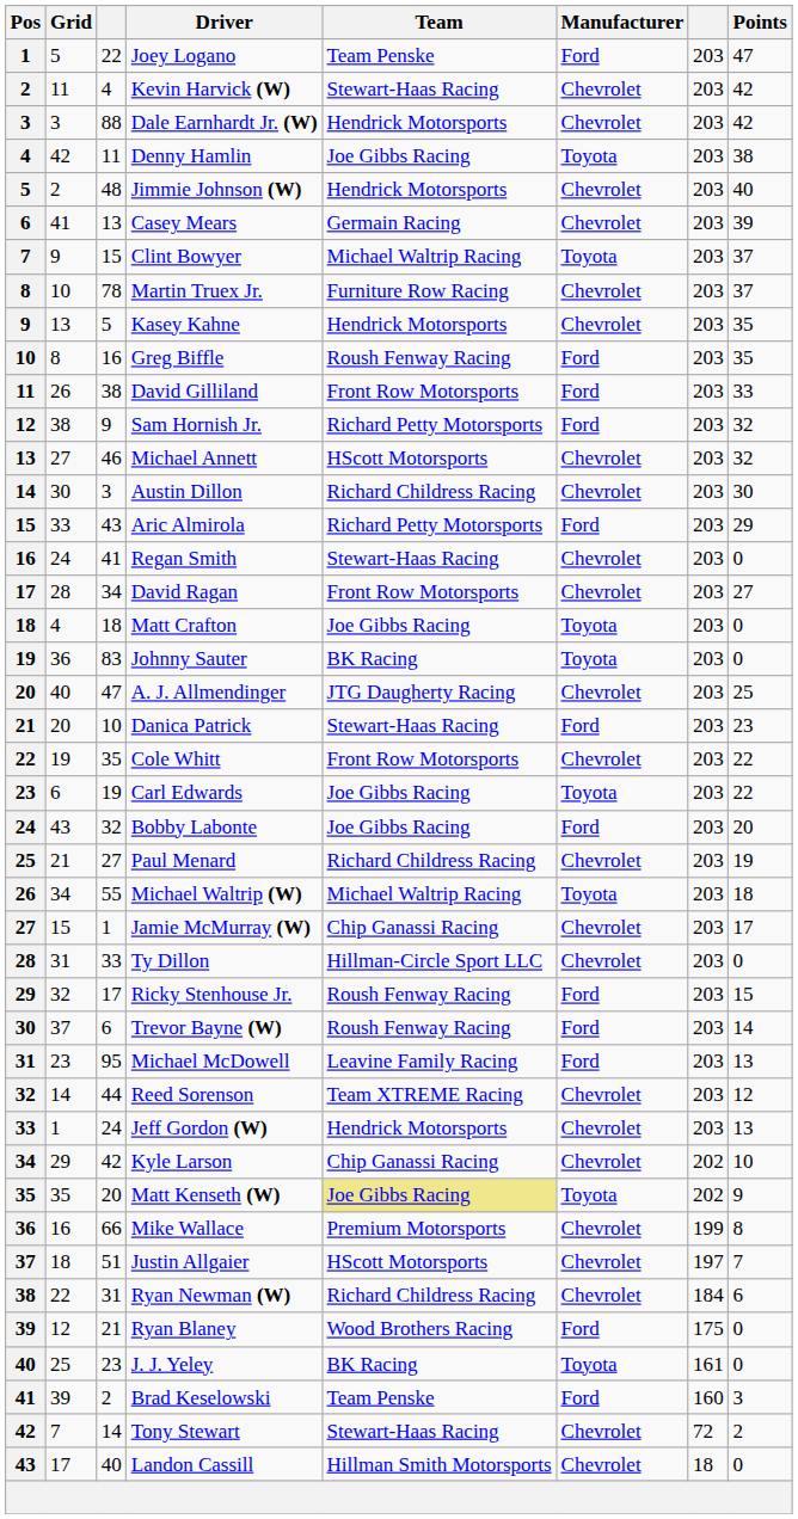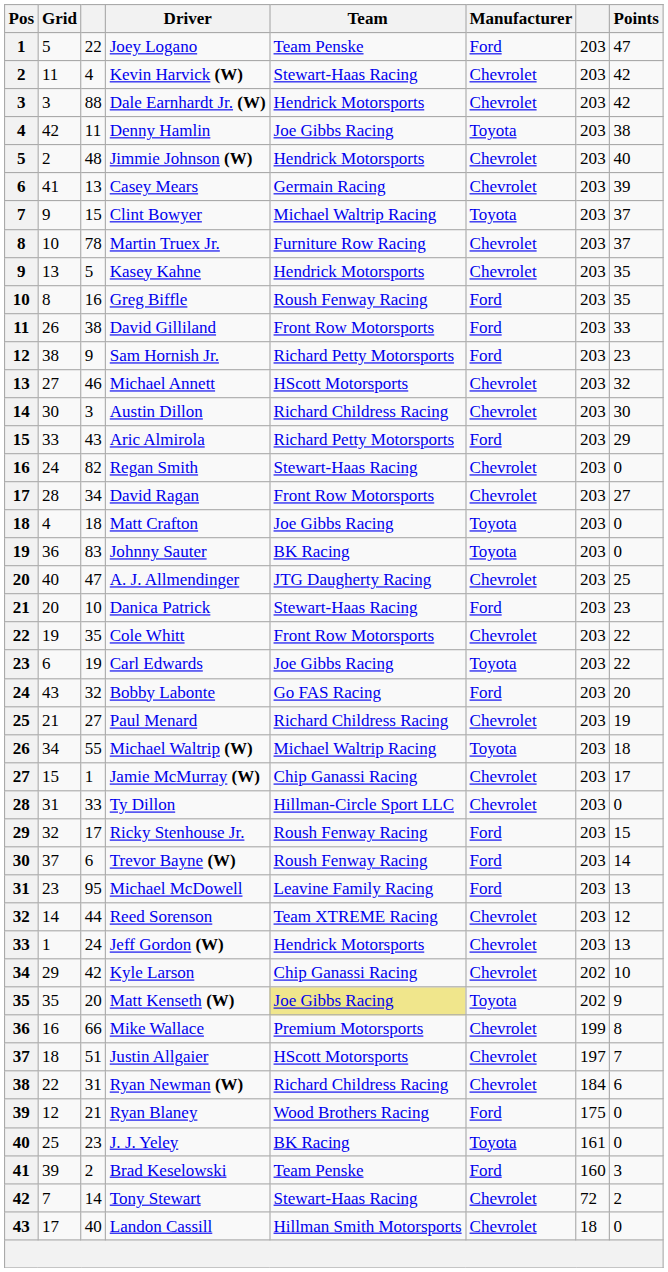 <table class="wikitable" style="font-size:95%">
 <tr>
 <th>Pos</th>
 <th>Grid</th>
 <th></th>
 <th>Driver</th>
 <th>Team</th>
 <th>Manufacturer</th>
 <th></th>
 <th>Points</th>
 </tr>
 <tr>
 <th>1</th>
 <td>5</td>
 <td>22</td>
 <td><a href='#'>Joey Logano</a></td>
 <td><a href='#'>Team Penske</a></td>
 <td><a href='#'>Ford</a></td>
 <td>203</td>
 <td>47</td>
 </tr>
 <tr>
 <th>2</th>
 <td>11</td>
 <td>4</td>
 <td><a href='#'>Kevin Harvick</a> <strong>(W)</strong></td>
 <td><a href='#'>Stewart-Haas Racing</a></td>
 <td><a href='#'>Chevrolet</a></td>
 <td>203</td>
 <td>42</td>
 </tr>
 <tr>
 <th>3</th>
 <td>3</td>
 <td>88</td>
 <td><a href='#'>Dale Earnhardt Jr.</a> <strong>(W)</strong></td>
 <td><a href='#'>Hendrick Motorsports</a></td>
 <td><a href='#'>Chevrolet</a></td>
 <td>203</td>
 <td>42</td>
 </tr>
 <tr>
 <th>4</th>
 <td>42</td>
 <td>11</td>
 <td><a href='#'>Denny Hamlin</a></td>
 <td><a href='#'>Joe Gibbs Racing</a></td>
 <td><a href='#'>Toyota</a></td>
 <td>203</td>
 <td>38</td>
 </tr>
 <tr>
 <th>5</th>
 <td>2</td>
 <td>48</td>
 <td><a href='#'>Jimmie Johnson</a> <strong>(W)</strong></td>
 <td><a href='#'>Hendrick Motorsports</a></td>
 <td><a href='#'>Chevrolet</a></td>
 <td>203</td>
 <td>40</td>
 </tr>
 <tr>
 <th>6</th>
 <td>41</td>
 <td>13</td>
 <td><a href='#'>Casey Mears</a></td>
 <td><a href='#'>Germain Racing</a></td>
 <td><a href='#'>Chevrolet</a></td>
 <td>203</td>
 <td>39</td>
 </tr>
 <tr>
 <th>7</th>
 <td>9</td>
 <td>15</td>
 <td><a href='#'>Clint Bowyer</a></td>
 <td><a href='#'>Michael Waltrip Racing</a></td>
 <td><a href='#'>Toyota</a></td>
 <td>203</td>
 <td>37</td>
 </tr>
 <tr>
 <th>8</th>
 <td>10</td>
 <td>78</td>
 <td><a href='#'>Martin Truex Jr.</a></td>
 <td><a href='#'>Furniture Row Racing</a></td>
 <td><a href='#'>Chevrolet</a></td>
 <td>203</td>
 <td>37</td>
 </tr>
 <tr>
 <th>9</th>
 <td>13</td>
 <td>5</td>
 <td><a href='#'>Kasey Kahne</a></td>
 <td><a href='#'>Hendrick Motorsports</a></td>
 <td><a href='#'>Chevrolet</a></td>
 <td>203</td>
 <td>35</td>
 </tr>
 <tr>
 <th>10</th>
 <td>8</td>
 <td>16</td>
 <td><a href='#'>Greg Biffle</a></td>
 <td><a href='#'>Roush Fenway Racing</a></td>
 <td><a href='#'>Ford</a></td>
 <td>203</td>
 <td>35</td>
 </tr>
 <tr>
 <th>11</th>
 <td>26</td>
 <td>38</td>
 <td><a href='#'>David Gilliland</a></td>
 <td><a href='#'>Front Row Motorsports</a></td>
 <td><a href='#'>Ford</a></td>
 <td>203</td>
 <td>33</td>
 </tr>
 <tr>
 <th>12</th>
 <td>38</td>
 <td>9</td>
 <td><a href='#'>Sam Hornish Jr.</a></td>
 <td><a href='#'>Richard Petty Motorsports</a></td>
 <td><a href='#'>Ford</a></td>
 <td>203</td>
-<td>32</td>
+<td>23</td>
 </tr>
 <tr>
 <th>13</th>
 <td>27</td>
 <td>46</td>
 <td><a href='#'>Michael Annett</a></td>
 <td><a href='#'>HScott Motorsports</a></td>
 <td><a href='#'>Chevrolet</a></td>
 <td>203</td>
 <td>32</td>
 </tr>
 <tr>
 <th>14</th>
 <td>30</td>
 <td>3</td>
 <td><a href='#'>Austin Dillon</a></td>
 <td><a href='#'>Richard Childress Racing</a></td>
 <td><a href='#'>Chevrolet</a></td>
 <td>203</td>
 <td>30</td>
 </tr>
 <tr>
 <th>15</th>
 <td>33</td>
 <td>43</td>
 <td><a href='#'>Aric Almirola</a></td>
 <td><a href='#'>Richard Petty Motorsports</a></td>
 <td><a href='#'>Ford</a></td>
 <td>203</td>
 <td>29</td>
 </tr>
 <tr>
 <th>16</th>
 <td>24</td>
-<td>41</td>
+<td>82</td>
 <td><a href='#'>Regan Smith</a></td>
 <td><a href='#'>Stewart-Haas Racing</a></td>
 <td><a href='#'>Chevrolet</a></td>
 <td>203</td>
 <td>0</td>
 </tr>
 <tr>
 <th>17</th>
 <td>28</td>
 <td>34</td>
 <td><a href='#'>David Ragan</a></td>
 <td><a href='#'>Front Row Motorsports</a></td>
 <td><a href='#'>Chevrolet</a></td>
 <td>203</td>
 <td>27</td>
 </tr>
 <tr>
 <th>18</th>
 <td>4</td>
 <td>18</td>
 <td><a href='#'>Matt Crafton</a></td>
 <td><a href='#'>Joe Gibbs Racing</a></td>
 <td><a href='#'>Toyota</a></td>
 <td>203</td>
 <td>0</td>
 </tr>
 <tr>
 <th>19</th>
 <td>36</td>
 <td>83</td>
 <td><a href='#'>Johnny Sauter</a></td>
 <td><a href='#'>BK Racing</a></td>
 <td><a href='#'>Toyota</a></td>
 <td>203</td>
 <td>0</td>
 </tr>
 <tr>
 <th>20</th>
 <td>40</td>
 <td>47</td>
 <td><a href='#'>A. J. Allmendinger</a></td>
 <td><a href='#'>JTG Daugherty Racing</a></td>
 <td><a href='#'>Chevrolet</a></td>
 <td>203</td>
 <td>25</td>
 </tr>
 <tr>
 <th>21</th>
 <td>20</td>
 <td>10</td>
 <td><a href='#'>Danica Patrick</a></td>
 <td><a href='#'>Stewart-Haas Racing</a></td>
 <td><a href='#'>Ford</a></td>
 <td>203</td>
 <td>23</td>
 </tr>
 <tr>
 <th>22</th>
 <td>19</td>
 <td>35</td>
 <td><a href='#'>Cole Whitt</a></td>
 <td><a href='#'>Front Row Motorsports</a></td>
 <td><a href='#'>Chevrolet</a></td>
 <td>203</td>
 <td>22</td>
 </tr>
 <tr>
 <th>23</th>
 <td>6</td>
 <td>19</td>
 <td><a href='#'>Carl Edwards</a></td>
 <td><a href='#'>Joe Gibbs Racing</a></td>
 <td><a href='#'>Toyota</a></td>
 <td>203</td>
 <td>22</td>
 </tr>
 <tr>
 <th>24</th>
 <td>43</td>
 <td>32</td>
 <td><a href='#'>Bobby Labonte</a></td>
-<td><a href='#'>Joe Gibbs Racing</a></td>
+<td><a href='#'>Go FAS Racing</a></td>
 <td><a href='#'>Ford</a></td>
 <td>203</td>
 <td>20</td>
 </tr>
 <tr>
 <th>25</th>
 <td>21</td>
 <td>27</td>
 <td><a href='#'>Paul Menard</a></td>
 <td><a href='#'>Richard Childress Racing</a></td>
 <td><a href='#'>Chevrolet</a></td>
 <td>203</td>
 <td>19</td>
 </tr>
 <tr>
 <th>26</th>
 <td>34</td>
 <td>55</td>
 <td><a href='#'>Michael Waltrip</a> <strong>(W)</strong></td>
 <td><a href='#'>Michael Waltrip Racing</a></td>
 <td><a href='#'>Toyota</a></td>
 <td>203</td>
 <td>18</td>
 </tr>
 <tr>
 <th>27</th>
 <td>15</td>
 <td>1</td>
 <td><a href='#'>Jamie McMurray</a> <strong>(W)</strong></td>
 <td><a href='#'>Chip Ganassi Racing</a></td>
 <td><a href='#'>Chevrolet</a></td>
 <td>203</td>
 <td>17</td>
 </tr>
 <tr>
 <th>28</th>
 <td>31</td>
 <td>33</td>
 <td><a href='#'>Ty Dillon</a></td>
 <td><a href='#'>Hillman-Circle Sport LLC</a></td>
 <td><a href='#'>Chevrolet</a></td>
 <td>203</td>
 <td>0</td>
 </tr>
 <tr>
 <th>29</th>
 <td>32</td>
 <td>17</td>
 <td><a href='#'>Ricky Stenhouse Jr.</a></td>
 <td><a href='#'>Roush Fenway Racing</a></td>
 <td><a href='#'>Ford</a></td>
 <td>203</td>
 <td>15</td>
 </tr>
 <tr>
 <th>30</th>
 <td>37</td>
 <td>6</td>
 <td><a href='#'>Trevor Bayne</a> <strong>(W)</strong></td>
 <td><a href='#'>Roush Fenway Racing</a></td>
 <td><a href='#'>Ford</a></td>
 <td>203</td>
 <td>14</td>
 </tr>
 <tr>
 <th>31</th>
 <td>23</td>
 <td>95</td>
 <td><a href='#'>Michael McDowell</a></td>
 <td><a href='#'>Leavine Family Racing</a></td>
 <td><a href='#'>Ford</a></td>
 <td>203</td>
 <td>13</td>
 </tr>
 <tr>
 <th>32</th>
 <td>14</td>
 <td>44</td>
 <td><a href='#'>Reed Sorenson</a></td>
 <td><a href='#'>Team XTREME Racing</a></td>
 <td><a href='#'>Chevrolet</a></td>
 <td>203</td>
 <td>12</td>
 </tr>
 <tr>
 <th>33</th>
 <td>1</td>
 <td>24</td>
 <td><a href='#'>Jeff Gordon</a> <strong>(W)</strong></td>
 <td><a href='#'>Hendrick Motorsports</a></td>
 <td><a href='#'>Chevrolet</a></td>
 <td>203</td>
 <td>13</td>
 </tr>
 <tr>
 <th>34</th>
 <td>29</td>
 <td>42</td>
 <td><a href='#'>Kyle Larson</a></td>
 <td><a href='#'>Chip Ganassi Racing</a></td>
 <td><a href='#'>Chevrolet</a></td>
 <td>202</td>
 <td>10</td>
 </tr>
 <tr>
 <th>35</th>
 <td>35</td>
 <td>20</td>
 <td><a href='#'>Matt Kenseth</a> <strong>(W)</strong></td>
 <td style="background: khaki;"><a href='#'>Joe Gibbs Racing</a></td>
 <td><a href='#'>Toyota</a></td>
 <td>202</td>
 <td>9</td>
 </tr>
 <tr>
 <th>36</th>
 <td>16</td>
 <td>66</td>
 <td><a href='#'>Mike Wallace</a></td>
 <td><a href='#'>Premium Motorsports</a></td>
 <td><a href='#'>Chevrolet</a></td>
 <td>199</td>
 <td>8</td>
 </tr>
 <tr>
 <th>37</th>
 <td>18</td>
 <td>51</td>
 <td><a href='#'>Justin Allgaier</a></td>
 <td><a href='#'>HScott Motorsports</a></td>
 <td><a href='#'>Chevrolet</a></td>
 <td>197</td>
 <td>7</td>
 </tr>
 <tr>
 <th>38</th>
 <td>22</td>
 <td>31</td>
 <td><a href='#'>Ryan Newman</a> <strong>(W)</strong></td>
 <td><a href='#'>Richard Childress Racing</a></td>
 <td><a href='#'>Chevrolet</a></td>
 <td>184</td>
 <td>6</td>
 </tr>
 <tr>
 <th>39</th>
 <td>12</td>
 <td>21</td>
 <td><a href='#'>Ryan Blaney</a></td>
 <td><a href='#'>Wood Brothers Racing</a></td>
 <td><a href='#'>Ford</a></td>
 <td>175</td>
 <td>0</td>
 </tr>
 <tr>
 <th>40</th>
 <td>25</td>
 <td>23</td>
 <td><a href='#'>J. J. Yeley</a></td>
 <td><a href='#'>BK Racing</a></td>
 <td><a href='#'>Toyota</a></td>
 <td>161</td>
 <td>0</td>
 </tr>
 <tr>
 <th>41</th>
 <td>39</td>
 <td>2</td>
 <td><a href='#'>Brad Keselowski</a></td>
 <td><a href='#'>Team Penske</a></td>
 <td><a href='#'>Ford</a></td>
 <td>160</td>
 <td>3</td>
 </tr>
 <tr>
 <th>42</th>
 <td>7</td>
 <td>14</td>
 <td><a href='#'>Tony Stewart</a></td>
 <td><a href='#'>Stewart-Haas Racing</a></td>
 <td><a href='#'>Chevrolet</a></td>
 <td>72</td>
 <td>2</td>
 </tr>
 <tr>
 <th>43</th>
 <td>17</td>
 <td>40</td>
 <td><a href='#'>Landon Cassill</a></td>
 <td><a href='#'>Hillman Smith Motorsports</a></td>
 <td><a href='#'>Chevrolet</a></td>
 <td>18</td>
 <td>0</td>
 </tr>
 <tr>
 <th colspan="8"><br></th>
 </tr>
 </table>
